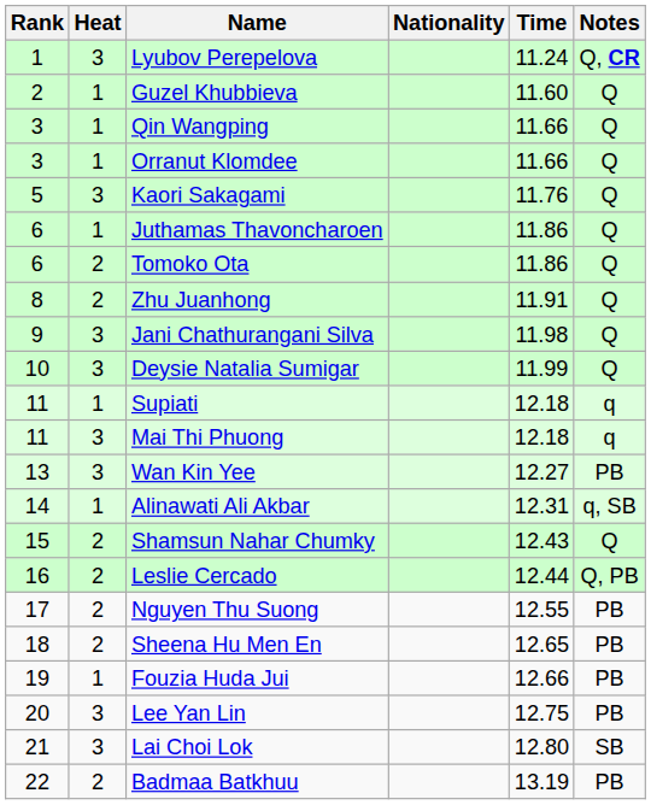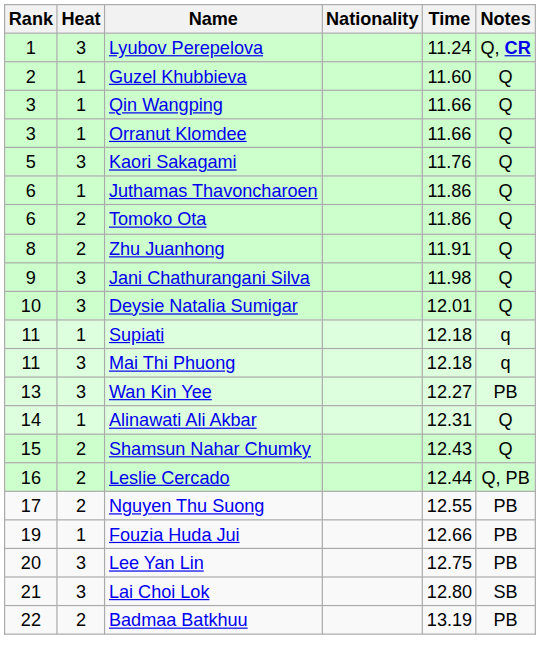 <table class="wikitable sortable" style="text-align:center; font-size:95%">
 <tr>
 <th>Rank</th>
 <th>Heat</th>
 <th>Name</th>
 <th>Nationality</th>
 <th>Time</th>
 <th>Notes</th>
 </tr>
 <tr bgcolor=ccffcc>
 <td>1</td>
 <td>3</td>
 <td align=left><a href='#'>Lyubov Perepelova</a></td>
 <td align=left></td>
 <td>11.24</td>
 <td>Q, <strong><a href='#'>CR</a></strong></td>
 </tr>
 <tr bgcolor=ccffcc>
 <td>2</td>
 <td>1</td>
 <td align=left><a href='#'>Guzel Khubbieva</a></td>
 <td align=left></td>
 <td>11.60</td>
 <td>Q</td>
 </tr>
 <tr bgcolor=ccffcc>
 <td>3</td>
 <td>1</td>
 <td align=left><a href='#'>Qin Wangping</a></td>
 <td align=left></td>
 <td>11.66</td>
 <td>Q</td>
 </tr>
 <tr bgcolor=ccffcc>
 <td>3</td>
 <td>1</td>
 <td align=left><a href='#'>Orranut Klomdee</a></td>
 <td align=left></td>
 <td>11.66</td>
 <td>Q</td>
 </tr>
 <tr bgcolor=ccffcc>
 <td>5</td>
 <td>3</td>
 <td align=left><a href='#'>Kaori Sakagami</a></td>
 <td align=left></td>
 <td>11.76</td>
 <td>Q</td>
 </tr>
 <tr bgcolor=ccffcc>
 <td>6</td>
 <td>1</td>
 <td align=left><a href='#'>Juthamas Thavoncharoen</a></td>
 <td align=left></td>
 <td>11.86</td>
 <td>Q</td>
 </tr>
 <tr bgcolor=ccffcc>
 <td>6</td>
 <td>2</td>
 <td align=left><a href='#'>Tomoko Ota</a></td>
 <td align=left></td>
 <td>11.86</td>
 <td>Q</td>
 </tr>
 <tr bgcolor=ccffcc>
 <td>8</td>
 <td>2</td>
 <td align=left><a href='#'>Zhu Juanhong</a></td>
 <td align=left></td>
 <td>11.91</td>
 <td>Q</td>
 </tr>
 <tr bgcolor=ccffcc>
 <td>9</td>
 <td>3</td>
 <td align=left><a href='#'>Jani Chathurangani Silva</a></td>
 <td align=left></td>
 <td>11.98</td>
 <td>Q</td>
 </tr>
 <tr bgcolor=ccffcc>
 <td>10</td>
 <td>3</td>
 <td align=left><a href='#'>Deysie Natalia Sumigar</a></td>
 <td align=left></td>
-<td>11.99</td>
+<td>12.01</td>
 <td>Q</td>
 </tr>
 <tr bgcolor=ddffdd>
 <td>11</td>
 <td>1</td>
 <td align=left><a href='#'>Supiati</a></td>
 <td align=left></td>
 <td>12.18</td>
 <td>q</td>
 </tr>
 <tr bgcolor=ddffdd>
 <td>11</td>
 <td>3</td>
 <td align=left><a href='#'>Mai Thi Phuong</a></td>
 <td align=left></td>
 <td>12.18</td>
 <td>q</td>
 </tr>
 <tr bgcolor=ddffdd>
 <td>13</td>
 <td>3</td>
 <td align=left><a href='#'>Wan Kin Yee</a></td>
 <td align=left></td>
 <td>12.27</td>
 <td>PB</td>
 </tr>
 <tr bgcolor=ddffdd>
 <td>14</td>
 <td>1</td>
 <td align=left><a href='#'>Alinawati Ali Akbar</a></td>
 <td align=left></td>
 <td>12.31</td>
-<td>q, SB</td>
+<td>Q</td>
 </tr>
 <tr bgcolor=ccffcc>
 <td>15</td>
 <td>2</td>
 <td align=left><a href='#'>Shamsun Nahar Chumky</a></td>
 <td align=left></td>
 <td>12.43</td>
 <td>Q</td>
 </tr>
 <tr bgcolor=ccffcc>
 <td>16</td>
 <td>2</td>
 <td align=left><a href='#'>Leslie Cercado</a></td>
 <td align=left></td>
 <td>12.44</td>
 <td>Q, PB</td>
 </tr>
 <tr>
 <td>17</td>
 <td>2</td>
 <td align=left><a href='#'>Nguyen Thu Suong</a></td>
 <td align=left></td>
 <td>12.55</td>
-<td>PB</td>
-</tr>
-<tr>
-<td>18</td>
-<td>2</td>
-<td align=left><a href='#'>Sheena Hu Men En</a></td>
-<td align=left></td>
-<td>12.65</td>
 <td>PB</td>
 </tr>
 <tr>
 <td>19</td>
 <td>1</td>
 <td align=left><a href='#'>Fouzia Huda Jui</a></td>
 <td align=left></td>
 <td>12.66</td>
 <td>PB</td>
 </tr>
 <tr>
 <td>20</td>
 <td>3</td>
 <td align=left><a href='#'>Lee Yan Lin</a></td>
 <td align=left></td>
 <td>12.75</td>
 <td>PB</td>
 </tr>
 <tr>
 <td>21</td>
 <td>3</td>
 <td align=left><a href='#'>Lai Choi Lok</a></td>
 <td align=left></td>
 <td>12.80</td>
 <td>SB</td>
 </tr>
 <tr>
 <td>22</td>
 <td>2</td>
 <td align=left><a href='#'>Badmaa Batkhuu</a></td>
 <td align=left></td>
 <td>13.19</td>
 <td>PB</td>
 </tr>
 </table>
